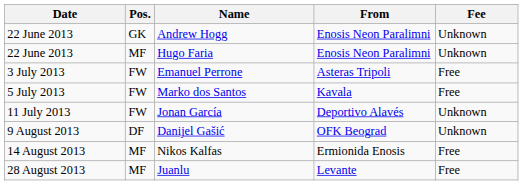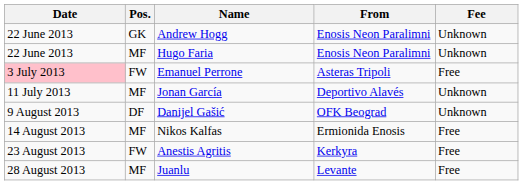 <table class="wikitable">
 <tr>
 <th width="150px">Date</th>
 <th width="30px">Pos.</th>
 <th width="200px">Name</th>
 <th width="150px">From</th>
 <th width="100px">Fee</th>
 </tr>
 <tr>
 <td>22 June 2013</td>
 <td>GK</td>
 <td> <a href='#'>Andrew Hogg</a></td>
 <td><a href='#'>Enosis Neon Paralimni</a></td>
 <td>Unknown</td>
 </tr>
 <tr>
 <td>22 June 2013</td>
 <td>MF</td>
 <td> <a href='#'>Hugo Faria</a></td>
 <td><a href='#'>Enosis Neon Paralimni</a></td>
 <td>Unknown</td>
 </tr>
 <tr>
-<td>3 July 2013</td>
+<td style="background: pink;">3 July 2013</td>
 <td>FW</td>
 <td> <a href='#'>Emanuel Perrone</a></td>
 <td><a href='#'>Asteras Tripoli</a></td>
 <td>Free</td>
 </tr>
 <tr>
-<td>5 July 2013</td>
-<td>FW</td>
-<td> <a href='#'>Marko dos Santos</a></td>
-<td><a href='#'>Kavala</a></td>
-<td>Free</td>
-</tr>
-<tr>
 <td>11 July 2013</td>
-<td>FW</td>
+<td>MF</td>
 <td> <a href='#'>Jonan García</a></td>
 <td><a href='#'>Deportivo Alavés</a></td>
 <td>Unknown</td>
 </tr>
 <tr>
 <td>9 August 2013</td>
 <td>DF</td>
 <td> <a href='#'>Danijel Gašić</a></td>
 <td><a href='#'>OFK Beograd</a></td>
 <td>Unknown</td>
 </tr>
 <tr>
 <td>14 August 2013</td>
 <td>MF</td>
 <td> Nikos Kalfas</td>
 <td>Ermionida Enosis</td>
 <td>Free</td>
 </tr>
 <tr>
+<td>23 August 2013</td>
+<td>FW</td>
+<td> <a href='#'>Anestis Agritis</a></td>
+<td><a href='#'>Kerkyra</a></td>
+<td>Free</td>
+</tr>
+<tr>
 <td>28 August 2013</td>
 <td>MF</td>
 <td> <a href='#'>Juanlu</a></td>
 <td><a href='#'>Levante</a></td>
 <td>Free</td>
 </tr>
 </table>
